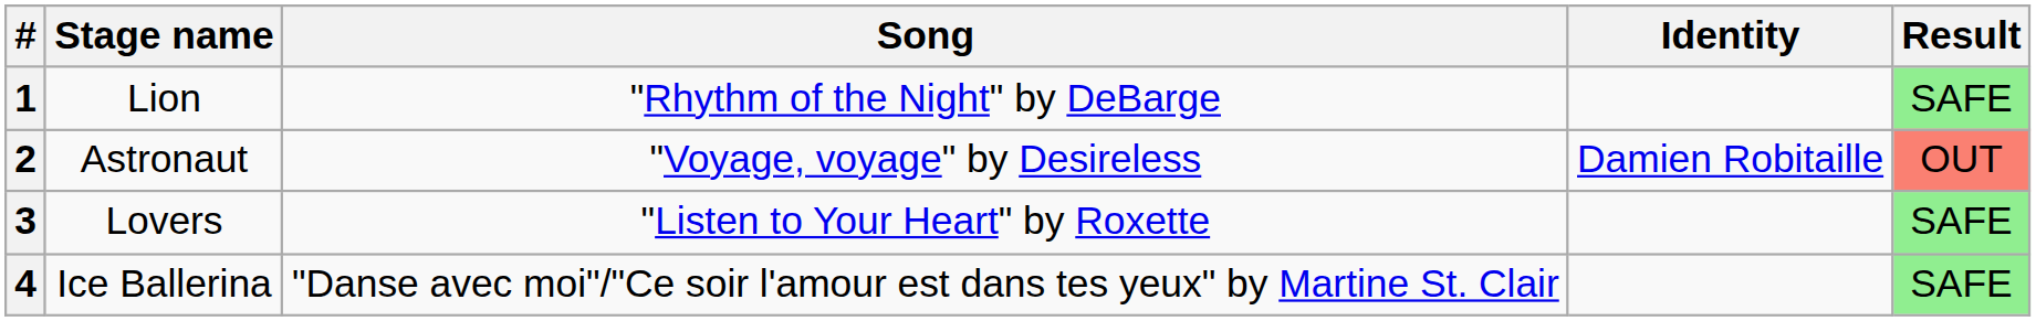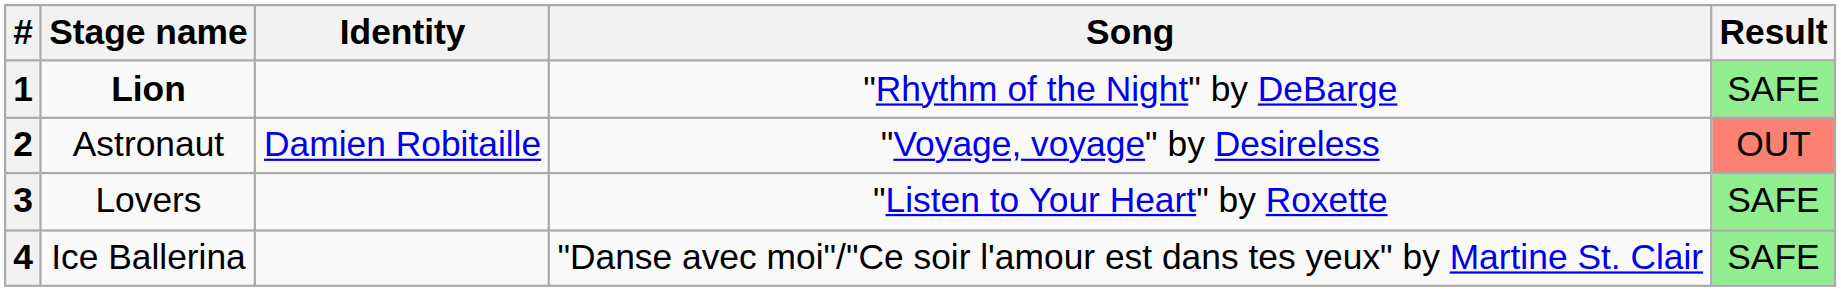 <table class="wikitable plainrowheaders" style="text-align: center;">
 <tr>
 <th>#</th>
 <th>Stage name</th>
+<th>Identity</th>
 <th>Song</th>
-<th>Identity</th>
 <th>Result</th>
 </tr>
 <tr>
 <th>1</th>
-<td>Lion</td>
+<td><strong>Lion</strong></td>
+<td></td>
 <td>"<a href='#'>Rhythm of the Night</a>" by <a href='#'>DeBarge</a></td>
-<td></td>
 <td bgcolor="lightgreen">SAFE</td>
 </tr>
 <tr>
 <th>2</th>
 <td>Astronaut</td>
+<td><a href='#'>Damien Robitaille</a></td>
 <td>"<a href='#'>Voyage, voyage</a>" by <a href='#'>Desireless</a></td>
-<td><a href='#'>Damien Robitaille</a></td>
 <td bgcolor="salmon">OUT</td>
 </tr>
 <tr>
 <th>3</th>
 <td>Lovers</td>
+<td></td>
 <td>"<a href='#'>Listen to Your Heart</a>" by <a href='#'>Roxette</a></td>
-<td></td>
 <td bgcolor="lightgreen">SAFE</td>
 </tr>
 <tr>
 <th>4</th>
 <td>Ice Ballerina</td>
+<td></td>
 <td>"Danse avec moi"/"Ce soir l'amour est dans tes yeux" by <a href='#'>Martine St. Clair</a></td>
-<td></td>
 <td bgcolor="lightgreen">SAFE</td>
 </tr>
 </table>
